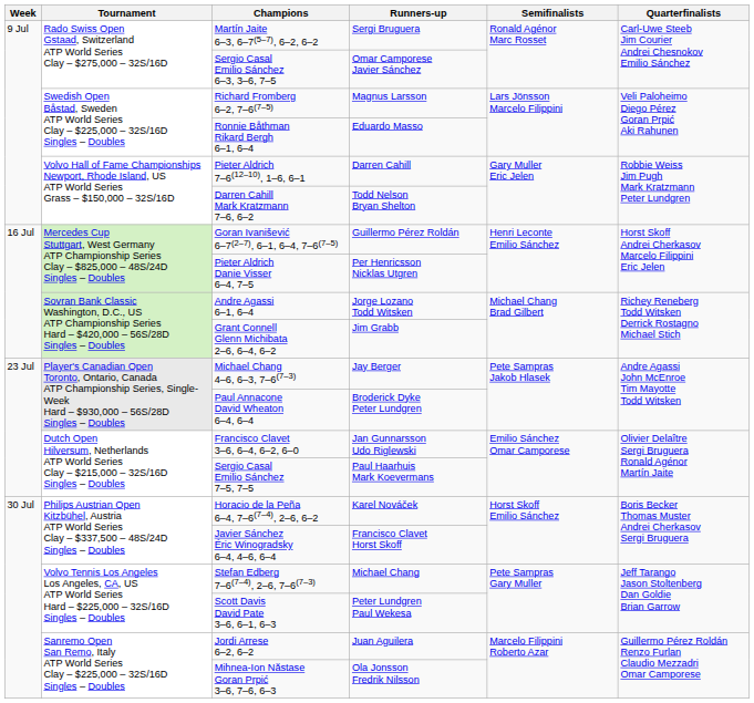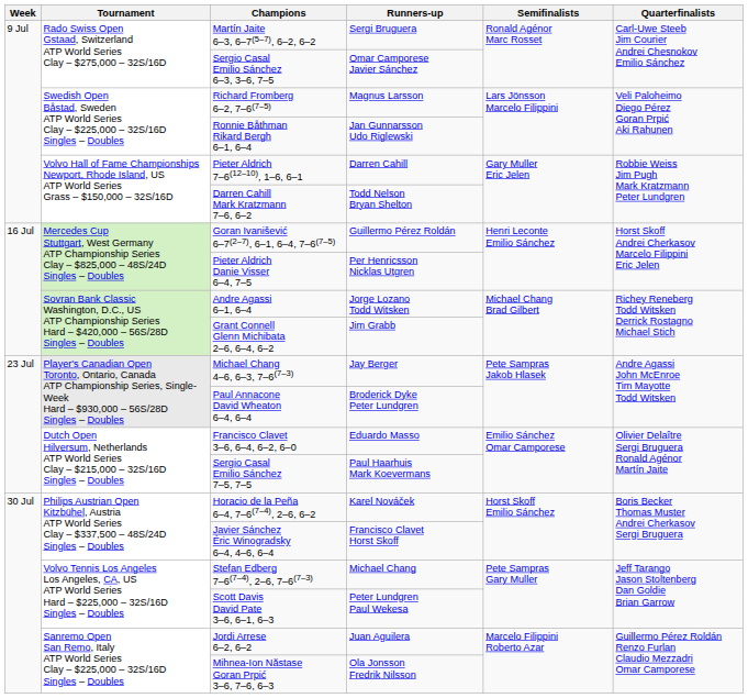 <table class=wikitable style=font-size:95%>
 <tr>
 <th style="width:48px;">Week</th>
 <th style="width:250px;">Tournament</th>
 <th style="width:200px;">Champions</th>
 <th style="width:200px;">Runners-up</th>
 <th style="width:190px;">Semifinalists</th>
 <th style="width:190px;">Quarterfinalists</th>
 </tr>
 <tr valign=top>
 <td rowspan=6>9 Jul</td>
 <td style="background:#FFF;" rowspan=2><a href='#'>Rado Swiss Open</a> <br> <a href='#'>Gstaad</a>, Switzerland <br> ATP World Series <br> Clay – $275,000 – 32S/16D</td>
 <td> <a href='#'>Martín Jaite</a> <br> 6–3, 6–7<sup>(5–7)</sup>, 6–2, 6–2</td>
 <td> <a href='#'>Sergi Bruguera</a></td>
 <td rowspan=2> <a href='#'>Ronald Agénor</a> <br>  <a href='#'>Marc Rosset</a></td>
 <td rowspan=2> <a href='#'>Carl-Uwe Steeb</a> <br>  <a href='#'>Jim Courier</a> <br>  <a href='#'>Andrei Chesnokov</a> <br>  <a href='#'>Emilio Sánchez</a></td>
 </tr>
 <tr valign=top>
 <td> <a href='#'>Sergio Casal</a> <br>  <a href='#'>Emilio Sánchez</a> <br> 6–3, 3–6, 7–5</td>
 <td> <a href='#'>Omar Camporese</a> <br>  <a href='#'>Javier Sánchez</a></td>
 </tr>
 <tr valign=top>
 <td style="background:#FFF;" rowspan=2><a href='#'>Swedish Open</a> <br> <a href='#'>Båstad</a>, Sweden <br> ATP World Series <br> Clay – $225,000 – 32S/16D <br> <a href='#'>Singles</a> – <a href='#'>Doubles</a></td>
 <td> <a href='#'>Richard Fromberg</a> <br> 6–2, 7–6<sup>(7–5)</sup></td>
 <td> <a href='#'>Magnus Larsson</a></td>
 <td rowspan=2> <a href='#'>Lars Jönsson</a> <br>  <a href='#'>Marcelo Filippini</a></td>
 <td rowspan=2> <a href='#'>Veli Paloheimo</a> <br>  <a href='#'>Diego Pérez</a> <br>  <a href='#'>Goran Prpić</a> <br>  <a href='#'>Aki Rahunen</a></td>
 </tr>
 <tr valign=top>
 <td> <a href='#'>Ronnie Båthman</a> <br>  <a href='#'>Rikard Bergh</a> <br> 6–1, 6–4</td>
-<td> <a href='#'>Eduardo Masso</a></td>
+<td> <a href='#'>Jan Gunnarsson</a> <br>  <a href='#'>Udo Riglewski</a></td>
 </tr>
 <tr valign=top>
 <td style="background:#FFF;" rowspan=2><a href='#'>Volvo Hall of Fame Championships</a> <br> <a href='#'>Newport, Rhode Island</a>, US <br> ATP World Series <br> Grass – $150,000 – 32S/16D</td>
 <td> <a href='#'>Pieter Aldrich</a> <br> 7–6<sup>(12–10)</sup>, 1–6, 6–1</td>
 <td> <a href='#'>Darren Cahill</a></td>
 <td rowspan=2> <a href='#'>Gary Muller</a> <br>  <a href='#'>Eric Jelen</a></td>
 <td rowspan=2> <a href='#'>Robbie Weiss</a> <br>  <a href='#'>Jim Pugh</a> <br>  <a href='#'>Mark Kratzmann</a> <br>  <a href='#'>Peter Lundgren</a></td>
 </tr>
 <tr valign=top>
 <td> <a href='#'>Darren Cahill</a> <br>  <a href='#'>Mark Kratzmann</a> <br> 7–6, 6–2</td>
 <td> <a href='#'>Todd Nelson</a> <br>  <a href='#'>Bryan Shelton</a></td>
 </tr>
 <tr valign=top>
 <td rowspan=4>16 Jul</td>
 <td style="background:#D4F1C5;" rowspan=2><a href='#'>Mercedes Cup</a> <br> <a href='#'>Stuttgart</a>, West Germany <br> ATP Championship Series <br> Clay – $825,000 – 48S/24D <br> <a href='#'>Singles</a> – <a href='#'>Doubles</a></td>
 <td> <a href='#'>Goran Ivanišević</a> <br> 6–7<sup>(2–7)</sup>, 6–1, 6–4, 7–6<sup>(7–5)</sup></td>
 <td> <a href='#'>Guillermo Pérez Roldán</a></td>
 <td rowspan=2> <a href='#'>Henri Leconte</a> <br>  <a href='#'>Emilio Sánchez</a></td>
 <td rowspan=2> <a href='#'>Horst Skoff</a> <br>  <a href='#'>Andrei Cherkasov</a> <br>  <a href='#'>Marcelo Filippini</a> <br>  <a href='#'>Eric Jelen</a></td>
 </tr>
 <tr valign=top>
 <td> <a href='#'>Pieter Aldrich</a> <br>  <a href='#'>Danie Visser</a> <br> 6–4, 7–5</td>
 <td> <a href='#'>Per Henricsson</a> <br>  <a href='#'>Nicklas Utgren</a></td>
 </tr>
 <tr valign=top>
 <td style="background:#D4F1C5;" rowspan=2><a href='#'>Sovran Bank Classic</a> <br> Washington, D.C., US <br> ATP Championship Series <br> Hard – $420,000 – 56S/28D <br> <a href='#'>Singles</a> – <a href='#'>Doubles</a></td>
 <td> <a href='#'>Andre Agassi</a> <br> 6–1, 6–4</td>
 <td> <a href='#'>Jorge Lozano</a> <br>  <a href='#'>Todd Witsken</a></td>
 <td rowspan=2> <a href='#'>Michael Chang</a> <br>  <a href='#'>Brad Gilbert</a></td>
 <td rowspan=2> <a href='#'>Richey Reneberg</a> <br>  <a href='#'>Todd Witsken</a> <br>  <a href='#'>Derrick Rostagno</a> <br>  <a href='#'>Michael Stich</a></td>
 </tr>
 <tr valign=top>
 <td> <a href='#'>Grant Connell</a> <br>  <a href='#'>Glenn Michibata</a> <br> 2–6, 6–4, 6–2</td>
 <td> <a href='#'>Jim Grabb</a></td>
 </tr>
 <tr valign=top>
 <td rowspan=4>23 Jul</td>
 <td style="background:#E9E9E9;" rowspan=2><a href='#'>Player's Canadian Open</a> <br> <a href='#'>Toronto</a>, Ontario, Canada <br> ATP Championship Series, Single-Week <br> Hard – $930,000 – 56S/28D <br> <a href='#'>Singles</a> – <a href='#'>Doubles</a></td>
 <td> <a href='#'>Michael Chang</a> <br> 4–6, 6–3, 7–6<sup>(7–3)</sup></td>
 <td> <a href='#'>Jay Berger</a></td>
 <td rowspan=2> <a href='#'>Pete Sampras</a> <br>  <a href='#'>Jakob Hlasek</a></td>
 <td rowspan=2> <a href='#'>Andre Agassi</a> <br>  <a href='#'>John McEnroe</a> <br>  <a href='#'>Tim Mayotte</a> <br>  <a href='#'>Todd Witsken</a></td>
 </tr>
 <tr valign=top>
 <td> <a href='#'>Paul Annacone</a> <br>  <a href='#'>David Wheaton</a> <br> 6–4, 6–4</td>
 <td> <a href='#'>Broderick Dyke</a> <br>  <a href='#'>Peter Lundgren</a></td>
 </tr>
 <tr valign=top>
 <td style="background:#FFF;" rowspan=2><a href='#'>Dutch Open</a> <br> <a href='#'>Hilversum</a>, Netherlands <br> ATP World Series <br> Clay – $215,000 – 32S/16D <br> <a href='#'>Singles</a> – <a href='#'>Doubles</a></td>
 <td> <a href='#'>Francisco Clavet</a> <br> 3–6, 6–4, 6–2, 6–0</td>
-<td> <a href='#'>Jan Gunnarsson</a> <br>  <a href='#'>Udo Riglewski</a></td>
+<td> <a href='#'>Eduardo Masso</a></td>
 <td rowspan=2> <a href='#'>Emilio Sánchez</a> <br>  <a href='#'>Omar Camporese</a></td>
 <td rowspan=2> <a href='#'>Olivier Delaître</a> <br>  <a href='#'>Sergi Bruguera</a> <br>  <a href='#'>Ronald Agénor</a> <br>  <a href='#'>Martín Jaite</a></td>
 </tr>
 <tr valign=top>
 <td> <a href='#'>Sergio Casal</a> <br>  <a href='#'>Emilio Sánchez</a> <br> 7–5, 7–5</td>
 <td> <a href='#'>Paul Haarhuis</a> <br>  <a href='#'>Mark Koevermans</a></td>
 </tr>
 <tr valign=top>
 <td rowspan=6>30 Jul</td>
 <td style="background:#FFF;" rowspan=2><a href='#'>Philips Austrian Open</a> <br> <a href='#'>Kitzbühel</a>, Austria <br> ATP World Series <br> Clay – $337,500 – 48S/24D <br> <a href='#'>Singles</a> – <a href='#'>Doubles</a></td>
 <td> <a href='#'>Horacio de la Peña</a> <br> 6–4, 7–6<sup>(7–4)</sup>, 2–6, 6–2</td>
 <td> <a href='#'>Karel Nováček</a></td>
 <td rowspan=2> <a href='#'>Horst Skoff</a> <br>  <a href='#'>Emilio Sánchez</a></td>
 <td rowspan=2> <a href='#'>Boris Becker</a> <br>  <a href='#'>Thomas Muster</a> <br>  <a href='#'>Andrei Cherkasov</a> <br>  <a href='#'>Sergi Bruguera</a></td>
 </tr>
 <tr valign=top>
 <td> <a href='#'>Javier Sánchez</a> <br>  <a href='#'>Éric Winogradsky</a> <br> 6–4, 4–6, 6–4</td>
 <td> <a href='#'>Francisco Clavet</a> <br>  <a href='#'>Horst Skoff</a></td>
 </tr>
 <tr valign=top>
 <td style="background:#FFF;" rowspan=2><a href='#'>Volvo Tennis Los Angeles</a> <br> Los Angeles, <a href='#'>CA</a>, US <br>  ATP World Series <br> Hard – $225,000 – 32S/16D <br> <a href='#'>Singles</a> – <a href='#'>Doubles</a></td>
 <td> <a href='#'>Stefan Edberg</a> <br> 7–6<sup>(7–4)</sup>, 2–6, 7–6<sup>(7–3)</sup></td>
 <td> <a href='#'>Michael Chang</a></td>
 <td rowspan=2> <a href='#'>Pete Sampras</a> <br>  <a href='#'>Gary Muller</a></td>
 <td rowspan=2> <a href='#'>Jeff Tarango</a> <br>  <a href='#'>Jason Stoltenberg</a> <br>  <a href='#'>Dan Goldie</a> <br>  <a href='#'>Brian Garrow</a></td>
 </tr>
 <tr valign=top>
 <td> <a href='#'>Scott Davis</a> <br>  <a href='#'>David Pate</a> <br> 3–6, 6–1, 6–3</td>
 <td> <a href='#'>Peter Lundgren</a> <br>  <a href='#'>Paul Wekesa</a></td>
 </tr>
 <tr valign=top>
 <td style="background:#FFF;" rowspan=2><a href='#'>Sanremo Open</a> <br> <a href='#'>San Remo</a>, Italy <br> ATP World Series <br> Clay – $225,000 – 32S/16D <br> <a href='#'>Singles</a> – <a href='#'>Doubles</a></td>
 <td> <a href='#'>Jordi Arrese</a> <br> 6–2, 6–2</td>
 <td> <a href='#'>Juan Aguilera</a></td>
 <td rowspan=2> <a href='#'>Marcelo Filippini</a> <br>  <a href='#'>Roberto Azar</a></td>
 <td rowspan=2> <a href='#'>Guillermo Pérez Roldán</a> <br>  <a href='#'>Renzo Furlan</a> <br>  <a href='#'>Claudio Mezzadri</a> <br>  <a href='#'>Omar Camporese</a></td>
 </tr>
 <tr valign=top>
 <td> <a href='#'>Mihnea-Ion Năstase</a> <br>  <a href='#'>Goran Prpić</a> <br> 3–6, 7–6, 6–3</td>
 <td> <a href='#'>Ola Jonsson</a> <br>  <a href='#'>Fredrik Nilsson</a></td>
 </tr>
 </table>
